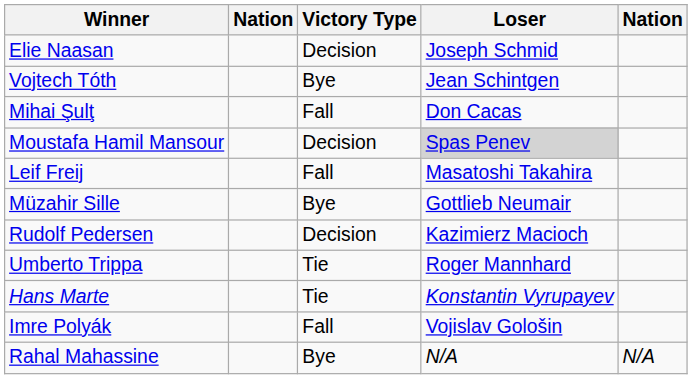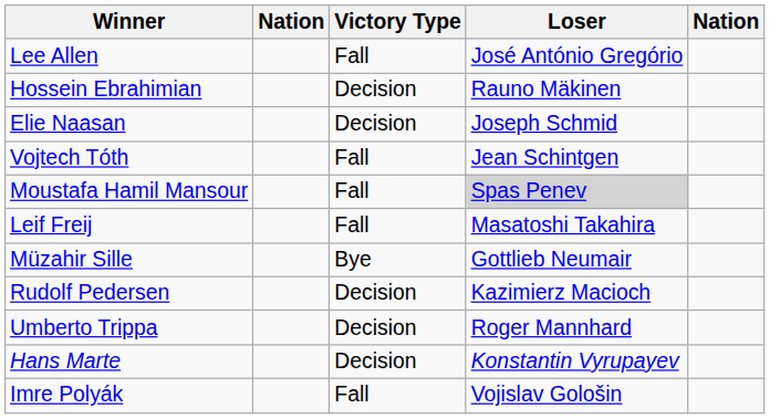 <table class="wikitable sortable" style="text-align:left;">
 <tr>
 <th>Winner</th>
 <th>Nation</th>
 <th>Victory Type</th>
 <th>Loser</th>
 <th>Nation</th>
+</tr>
+<tr>
+<td><a href='#'>Lee Allen</a></td>
+<td></td>
+<td>Fall</td>
+<td><a href='#'>José António Gregório</a></td>
+<td></td>
+</tr>
+<tr>
+<td><a href='#'>Hossein Ebrahimian</a></td>
+<td></td>
+<td>Decision</td>
+<td><a href='#'>Rauno Mäkinen</a></td>
+<td></td>
 </tr>
 <tr>
 <td><a href='#'>Elie Naasan</a></td>
 <td></td>
 <td>Decision</td>
 <td><a href='#'>Joseph Schmid</a></td>
 <td></td>
 </tr>
 <tr>
 <td><a href='#'>Vojtech Tóth</a></td>
 <td></td>
-<td>Bye</td>
+<td>Fall</td>
 <td><a href='#'>Jean Schintgen</a></td>
-<td></td>
-</tr>
-<tr>
-<td><a href='#'>Mihai Şulţ</a></td>
-<td></td>
-<td>Fall</td>
-<td><a href='#'>Don Cacas</a></td>
 <td></td>
 </tr>
 <tr>
 <td><a href='#'>Moustafa Hamil Mansour</a></td>
 <td></td>
-<td>Decision</td>
+<td>Fall</td>
 <td style="background: lightgrey;"><a href='#'>Spas Penev</a></td>
 <td></td>
 </tr>
 <tr>
 <td><a href='#'>Leif Freij</a></td>
 <td></td>
 <td>Fall</td>
 <td><a href='#'>Masatoshi Takahira</a></td>
 <td></td>
 </tr>
 <tr>
 <td><a href='#'>Müzahir Sille</a></td>
 <td></td>
 <td>Bye</td>
 <td><a href='#'>Gottlieb Neumair</a></td>
 <td></td>
 </tr>
 <tr>
 <td><a href='#'>Rudolf Pedersen</a></td>
 <td></td>
 <td>Decision</td>
 <td><a href='#'>Kazimierz Macioch</a></td>
 <td></td>
 </tr>
 <tr>
 <td><a href='#'>Umberto Trippa</a></td>
 <td></td>
-<td>Tie</td>
+<td>Decision</td>
 <td><a href='#'>Roger Mannhard</a></td>
 <td></td>
 </tr>
 <tr>
 <td><em><a href='#'>Hans Marte</a></em></td>
 <td><em></em></td>
-<td>Tie</td>
+<td>Decision</td>
 <td><em><a href='#'>Konstantin Vyrupayev</a></em></td>
 <td><em></em></td>
 </tr>
 <tr>
 <td><a href='#'>Imre Polyák</a></td>
 <td></td>
 <td>Fall</td>
 <td><a href='#'>Vojislav Gološin</a></td>
 <td></td>
 </tr>
-<tr>
-<td><a href='#'>Rahal Mahassine</a></td>
-<td></td>
-<td>Bye</td>
-<td><em>N/A</em></td>
-<td><em>N/A</em></td>
-</tr>
 </table>
